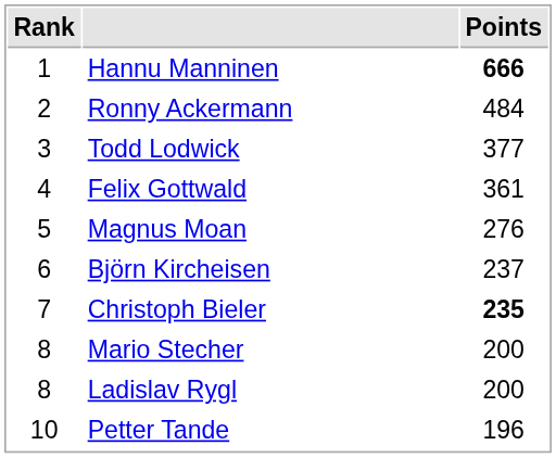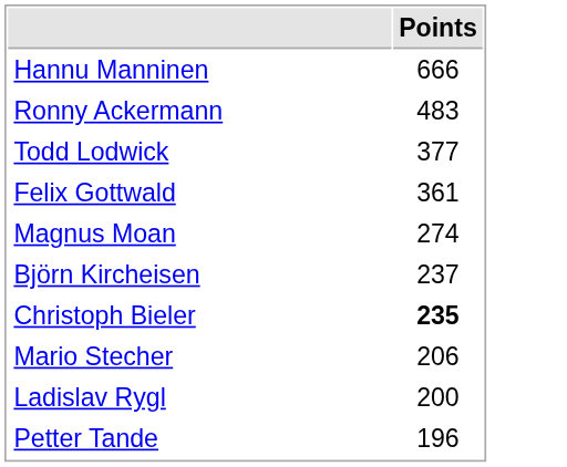 <table cellspacing="1" cellpadding="3" style="border:1px solid #AAAAAA;font-size:86%">
 <tr bgcolor="#E4E4E4">
-<th style="border-bottom:1px solid #AAAAAA" width=10>Rank</th>
 <th style="border-bottom:1px solid #AAAAAA" width=200></th>
 <th style="border-bottom:1px solid #AAAAAA" width=20>Points</th>
 </tr>
 <tr align="center">
-<td>1</td>
 <td align="left"> <a href='#'>Hannu Manninen</a></td>
-<td><strong>666</strong></td>
+<td>666</td>
 </tr>
 <tr align="center">
-<td>2</td>
 <td align="left"> <a href='#'>Ronny Ackermann</a></td>
-<td>484</td>
+<td>483</td>
 </tr>
 <tr align="center">
-<td>3</td>
 <td align="left"> <a href='#'>Todd Lodwick</a></td>
 <td>377</td>
 </tr>
 <tr align="center">
-<td>4</td>
 <td align="left"> <a href='#'>Felix Gottwald</a></td>
 <td>361</td>
 </tr>
 <tr align="center">
-<td>5</td>
 <td align="left"> <a href='#'>Magnus Moan</a></td>
-<td>276</td>
+<td>274</td>
 </tr>
 <tr align="center">
-<td>6</td>
 <td align="left"> <a href='#'>Björn Kircheisen</a></td>
 <td>237</td>
 </tr>
 <tr align="center">
-<td>7</td>
 <td align="left"> <a href='#'>Christoph Bieler</a></td>
 <td><strong>235</strong></td>
 </tr>
 <tr align="center">
-<td>8</td>
 <td align="left"> <a href='#'>Mario Stecher</a></td>
-<td>200</td>
+<td>206</td>
 </tr>
 <tr align="center">
-<td>8</td>
 <td align="left"> <a href='#'>Ladislav Rygl</a></td>
 <td>200</td>
 </tr>
 <tr align="center">
-<td>10</td>
 <td align="left"> <a href='#'>Petter Tande</a></td>
 <td>196</td>
 </tr>
 </table>
